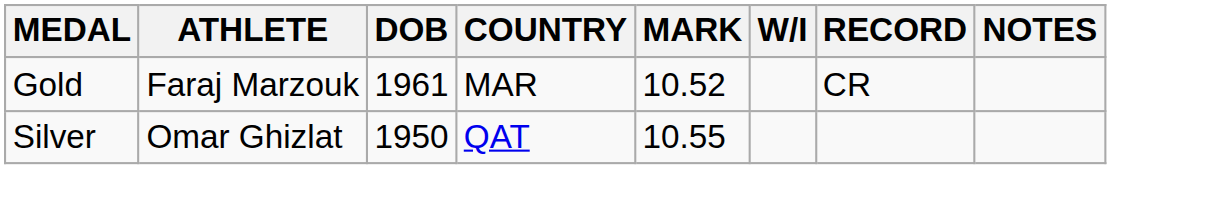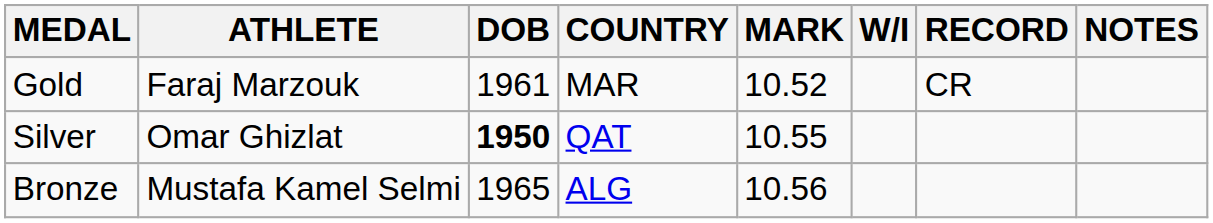 <table class="wikitable">
 <tr>
 <th>MEDAL</th>
 <th>ATHLETE</th>
 <th>DOB</th>
 <th>COUNTRY</th>
 <th>MARK</th>
 <th>W/I</th>
 <th>RECORD</th>
 <th>NOTES</th>
 </tr>
 <tr>
 <td>Gold</td>
 <td>Faraj Marzouk</td>
 <td>1961</td>
 <td>MAR</td>
 <td>10.52</td>
 <td></td>
 <td>CR</td>
 <td></td>
 </tr>
 <tr>
 <td>Silver</td>
 <td>Omar Ghizlat</td>
-<td>1950</td>
+<td><strong>1950</strong></td>
 <td><a href='#'>QAT</a></td>
 <td>10.55</td>
 <td></td>
 <td></td>
 <td></td>
 </tr>
+<tr>
+<td>Bronze</td>
+<td>Mustafa Kamel Selmi</td>
+<td>1965</td>
+<td><a href='#'>ALG</a></td>
+<td>10.56</td>
+<td></td>
+<td></td>
+<td></td>
+</tr>
 </table>
